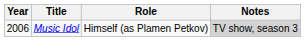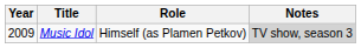 <table class="wikitable sortable">
 <tr>
 <th>Year</th>
 <th>Title</th>
 <th>Role</th>
 <th class="unsortable">Notes</th>
 </tr>
 <tr>
-<td>2006</td>
+<td>2009</td>
 <td><em><a href='#'>Music Idol</a></em></td>
 <td>Himself (as Plamen Petkov)</td>
 <td style="background: lightgrey;">TV show, season 3</td>
 </tr>
 </table>
